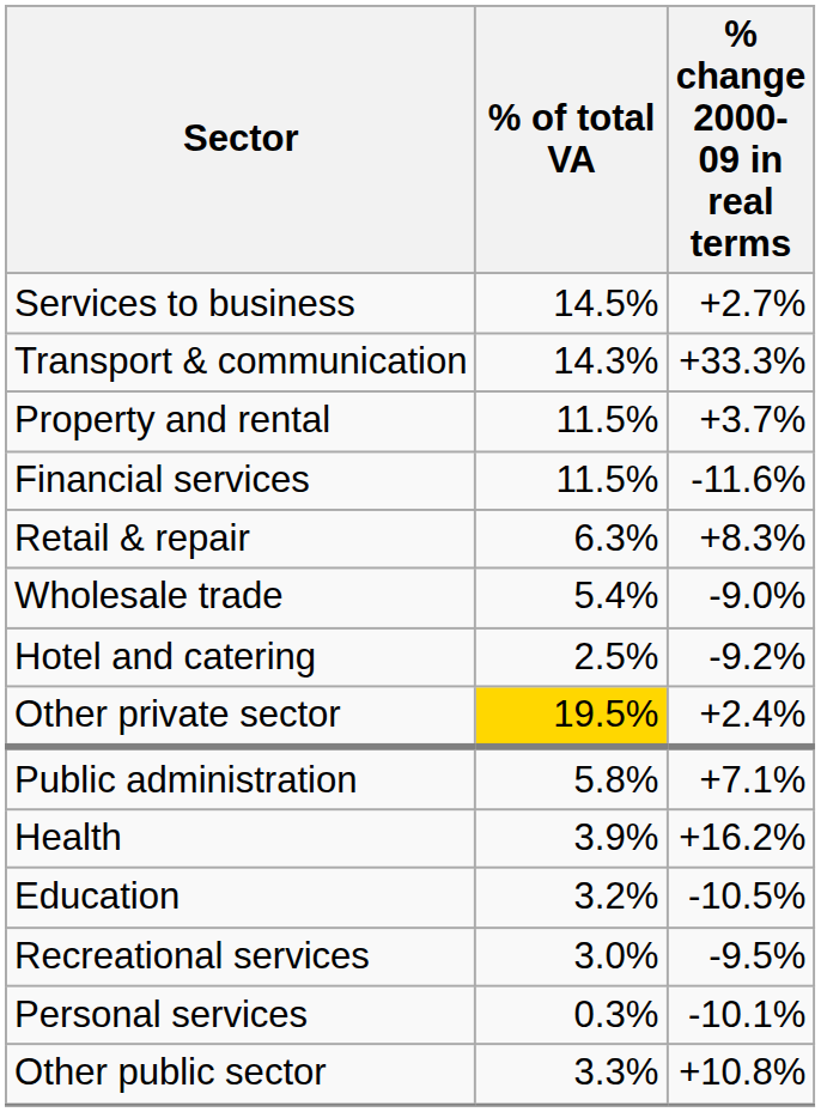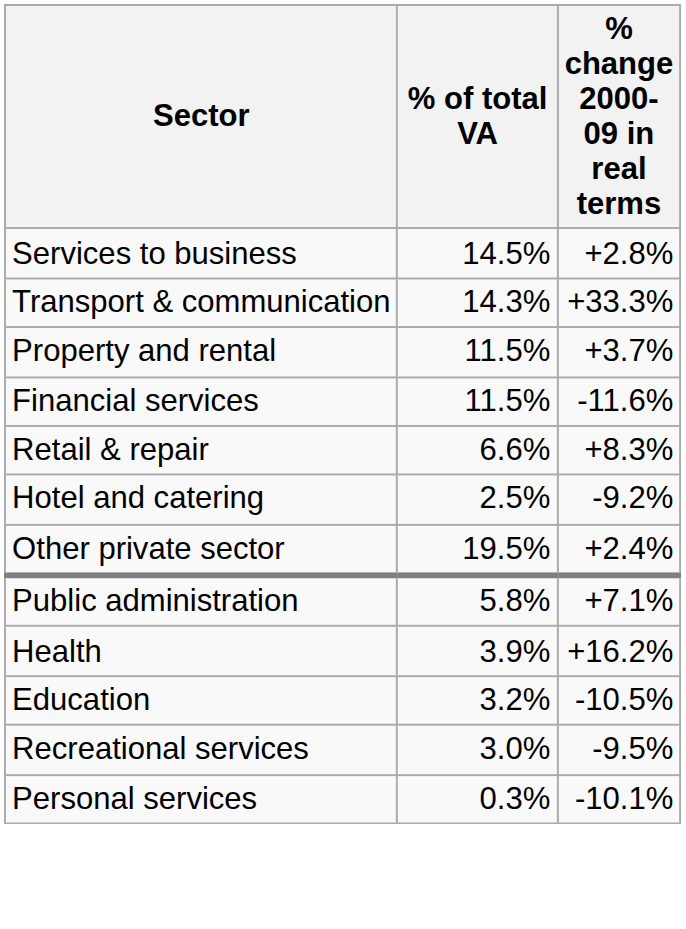 <table class="wikitable" border="1">
 <tr>
 <th>Sector</th>
 <th scope="col" width="75px">% of total VA</th>
 <th scope="col" width="50px">% change 2000-09 in real terms</th>
 </tr>
 <tr>
 <td>Services to business</td>
 <td style="text-align:right;">14.5%</td>
-<td style="text-align:right;">+2.7%</td>
+<td style="text-align:right;">+2.8%</td>
 </tr>
 <tr>
 <td>Transport & communication</td>
 <td style="text-align:right;">14.3%</td>
 <td style="text-align:right;">+33.3%</td>
 </tr>
 <tr>
 <td>Property and rental</td>
 <td style="text-align:right;">11.5%</td>
 <td style="text-align:right;">+3.7%</td>
 </tr>
 <tr>
 <td>Financial services</td>
 <td style="text-align:right;">11.5%</td>
 <td style="text-align:right;">-11.6%</td>
 </tr>
 <tr>
 <td>Retail & repair</td>
-<td style="text-align:right;">6.3%</td>
+<td style="text-align:right;">6.6%</td>
 <td style="text-align:right;">+8.3%</td>
-</tr>
-<tr>
-<td>Wholesale trade</td>
-<td style="text-align:right;">5.4%</td>
-<td style="text-align:right;">-9.0%</td>
 </tr>
 <tr>
 <td>Hotel and catering</td>
 <td style="text-align:right;">2.5%</td>
 <td style="text-align:right;">-9.2%</td>
 </tr>
 <tr>
 <td style="border-bottom: 3px solid grey;">Other private sector</td>
-<td style="background: gold; border-bottom: 3px solid grey;text-align:right;">19.5%</td>
+<td style="border-bottom: 3px solid grey;text-align:right;">19.5%</td>
 <td style="border-bottom: 3px solid grey;text-align:right;">+2.4%</td>
 </tr>
 <tr>
 <td>Public administration</td>
 <td style="text-align:right;">5.8%</td>
 <td style="text-align:right;">+7.1%</td>
 </tr>
 <tr>
 <td>Health</td>
 <td style="text-align:right;">3.9%</td>
 <td style="text-align:right;">+16.2%</td>
 </tr>
 <tr>
 <td>Education</td>
 <td style="text-align:right;">3.2%</td>
 <td style="text-align:right;">-10.5%</td>
 </tr>
 <tr>
 <td>Recreational services</td>
 <td style="text-align:right;">3.0%</td>
 <td style="text-align:right;">-9.5%</td>
 </tr>
 <tr>
 <td>Personal services</td>
 <td style="text-align:right;">0.3%</td>
 <td style="text-align:right;">-10.1%</td>
 </tr>
 <tr>
-<td style="border-bottom: 3px solid grey;">Other public sector</td>
-<td style="border-bottom: 3px solid grey;text-align:right;">3.3%</td>
-<td style="border-bottom: 3px solid grey;text-align:right;">+10.8%</td>
-</tr>
-<tr>
 </tr>
 </table>
